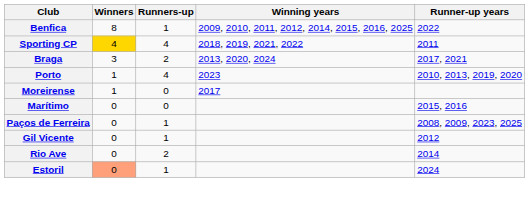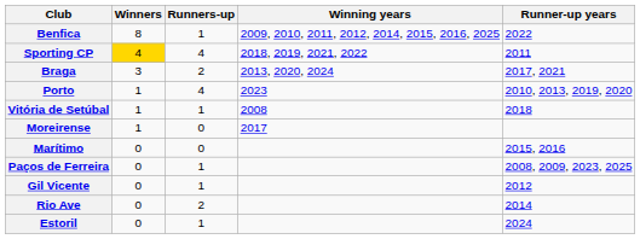 <table class="wikitable plainrowheaders sortable">
 <tr>
 <th scope=col>Club</th>
 <th scope=col>Winners</th>
 <th scope=col>Runners-up</th>
 <th scope=col class="unsortable">Winning years</th>
 <th scope=col class="unsortable">Runner-up years</th>
 </tr>
 <tr>
 <th scope=row><a href='#'>Benfica</a></th>
 <td align=center>8</td>
 <td align=center>1</td>
 <td valign=top><a href='#'>2009</a>, <a href='#'>2010</a>, <a href='#'>2011</a>, <a href='#'>2012</a>, <a href='#'>2014</a>, <a href='#'>2015</a>, <a href='#'>2016</a>, <a href='#'>2025</a></td>
 <td><a href='#'>2022</a></td>
 </tr>
 <tr>
 <th scope=row><a href='#'>Sporting CP</a></th>
 <td align=center style="background: gold;">4</td>
 <td align=center>4</td>
 <td valign=top><a href='#'>2018</a>, <a href='#'>2019</a>, <a href='#'>2021</a>, <a href='#'>2022</a></td>
 <td><a href='#'>2011</a></td>
 </tr>
 <tr>
 <th scope=row><a href='#'>Braga</a></th>
 <td align=center>3</td>
 <td align=center>2</td>
 <td><a href='#'>2013</a>, <a href='#'>2020</a>, <a href='#'>2024</a></td>
 <td><a href='#'>2017</a>, <a href='#'>2021</a></td>
 </tr>
 <tr>
 <th scope=row><a href='#'>Porto</a></th>
 <td align=center>1</td>
 <td align=center>4</td>
 <td><a href='#'>2023</a></td>
 <td><a href='#'>2010</a>, <a href='#'>2013</a>, <a href='#'>2019</a>, <a href='#'>2020</a></td>
+</tr>
+<tr>
+<th scope=row><a href='#'>Vitória de Setúbal</a></th>
+<td align=center>1</td>
+<td align=center>1</td>
+<td><a href='#'>2008</a></td>
+<td><a href='#'>2018</a></td>
 </tr>
 <tr>
 <th scope=row><a href='#'>Moreirense</a></th>
 <td align=center>1</td>
 <td align=center>0</td>
 <td><a href='#'>2017</a></td>
 <td align=center></td>
 </tr>
 <tr>
 <th scope=row><a href='#'>Marítimo</a></th>
 <td align=center>0</td>
 <td align=center>0</td>
 <td align=center></td>
 <td><a href='#'>2015</a>, <a href='#'>2016</a></td>
 </tr>
 <tr>
 <th scope=row><a href='#'>Paços de Ferreira</a></th>
 <td align=center>0</td>
 <td align=center>1</td>
 <td align=center></td>
 <td><a href='#'>2008</a>, <a href='#'>2009</a>, <a href='#'>2023</a>, <a href='#'>2025</a></td>
 </tr>
 <tr>
 <th scope=row><a href='#'>Gil Vicente</a></th>
 <td align=center>0</td>
 <td align=center>1</td>
 <td align=center></td>
 <td><a href='#'>2012</a></td>
 </tr>
 <tr>
 <th scope=row><a href='#'>Rio Ave</a></th>
 <td align=center>0</td>
 <td align=center>2</td>
 <td align=center></td>
 <td><a href='#'>2014</a></td>
 </tr>
 <tr>
 <th scope=row><a href='#'>Estoril</a></th>
-<td align=center style="background: lightsalmon;">0</td>
+<td align=center>0</td>
 <td align=center>1</td>
 <td align=center></td>
 <td><a href='#'>2024</a></td>
 </tr>
 </table>
